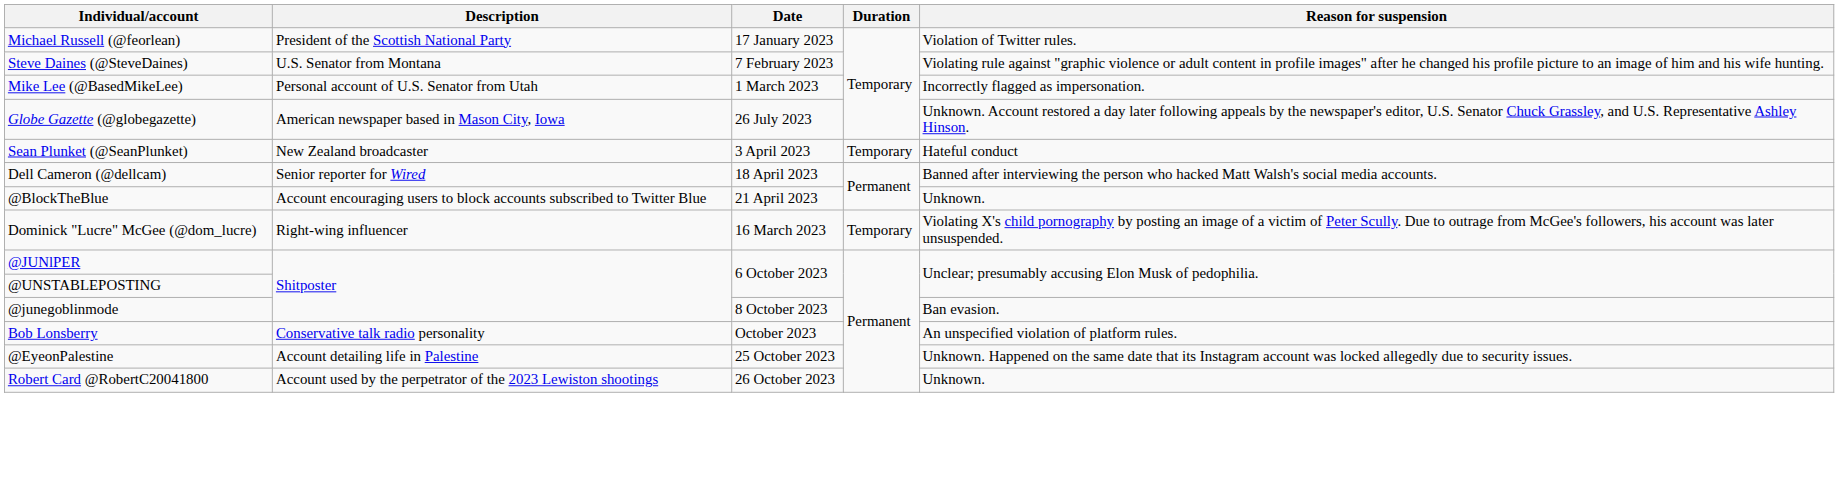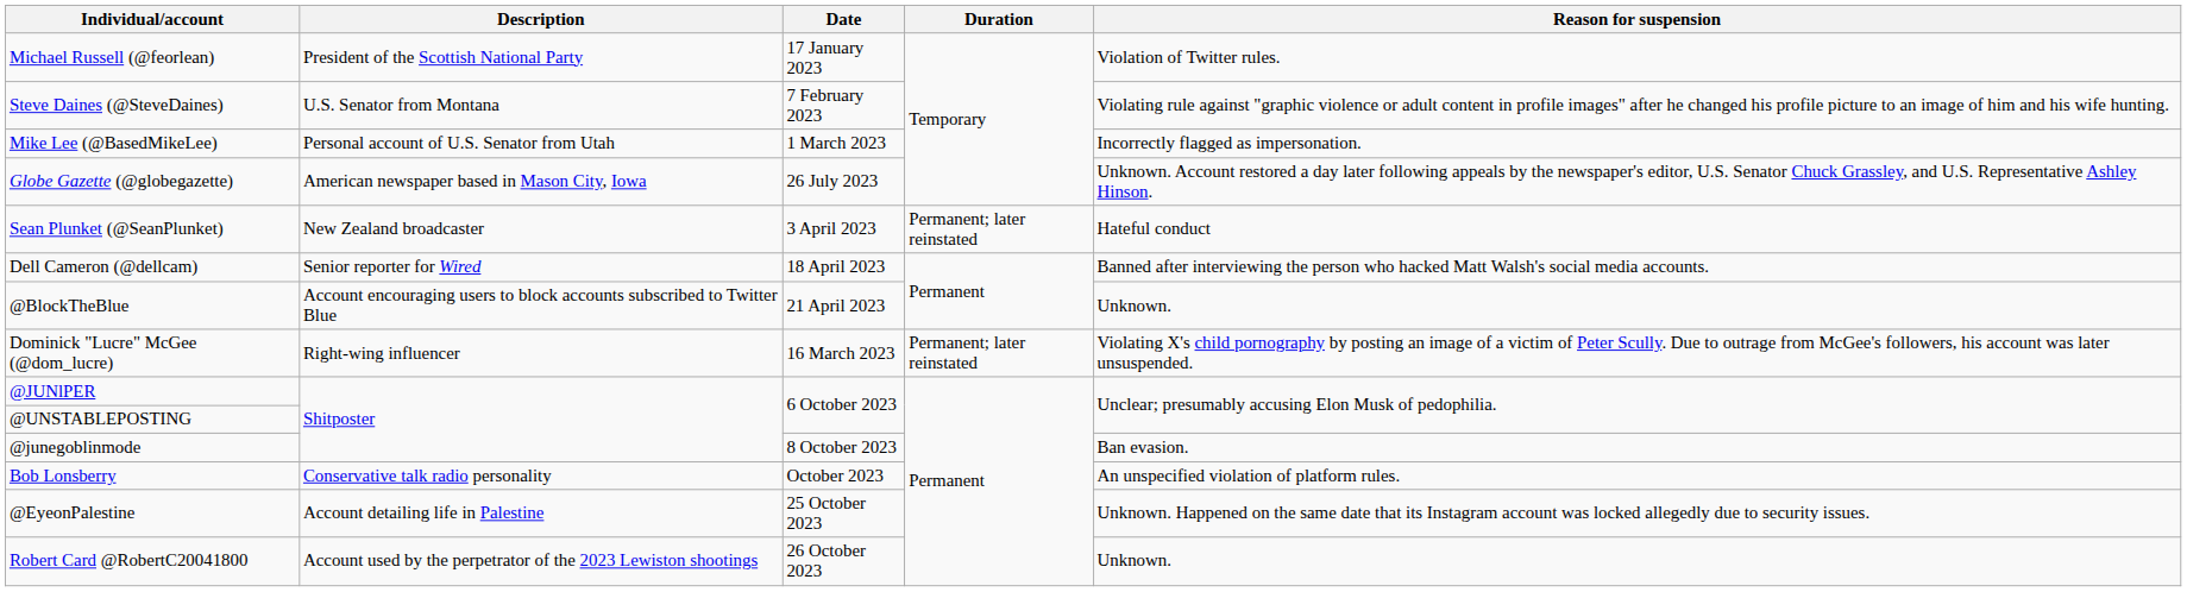 <table class="wikitable sortable sticky-header">
 <tr>
 <th>Individual/account</th>
 <th>Description</th>
 <th>Date</th>
 <th>Duration</th>
 <th style=width:50%>Reason for suspension</th>
 </tr>
 <tr>
 <td><a href='#'>Michael Russell</a> (@feorlean)</td>
 <td>President of the <a href='#'>Scottish National Party</a></td>
 <td>17 January 2023</td>
 <td rowspan="4">Temporary</td>
 <td>Violation of Twitter rules.</td>
 </tr>
 <tr>
 <td><a href='#'>Steve Daines</a> (@SteveDaines)</td>
 <td>U.S. Senator from Montana</td>
 <td>7 February 2023</td>
 <td>Violating rule against "graphic violence or adult content in profile images" after he changed his profile picture to an image of him and his wife hunting.</td>
 </tr>
 <tr>
 <td><a href='#'>Mike Lee</a> (@BasedMikeLee)</td>
 <td>Personal account of U.S. Senator from Utah</td>
 <td>1 March 2023</td>
 <td>Incorrectly flagged as impersonation.</td>
 </tr>
 <tr>
 <td><em><a href='#'>Globe Gazette</a></em> (@globegazette)</td>
 <td>American newspaper based in <a href='#'>Mason City</a>, <a href='#'>Iowa</a></td>
 <td>26 July 2023</td>
 <td>Unknown. Account restored a day later following appeals by the newspaper's editor, U.S. Senator <a href='#'>Chuck Grassley</a>, and U.S. Representative <a href='#'>Ashley Hinson</a>.</td>
 </tr>
 <tr>
 <td><a href='#'>Sean Plunket</a> (@SeanPlunket)</td>
 <td>New Zealand broadcaster</td>
 <td>3 April 2023</td>
-<td>Temporary</td>
+<td>Permanent; later reinstated</td>
 <td>Hateful conduct</td>
 </tr>
 <tr>
 <td>Dell Cameron (@dellcam)</td>
 <td>Senior reporter for <em><a href='#'>Wired</a></em></td>
 <td>18 April 2023</td>
 <td rowspan="2">Permanent</td>
 <td>Banned after interviewing the person who hacked Matt Walsh's social media accounts.</td>
 </tr>
 <tr>
 <td>@BlockTheBlue</td>
 <td>Account encouraging users to block accounts subscribed to Twitter Blue</td>
 <td>21 April 2023</td>
 <td>Unknown.</td>
 </tr>
 <tr>
 <td>Dominick "Lucre" McGee (@dom_lucre)</td>
 <td>Right-wing influencer</td>
 <td>16 March 2023</td>
-<td>Temporary</td>
+<td>Permanent; later reinstated</td>
 <td>Violating X's <a href='#'>child pornography</a> by posting an image of a victim of <a href='#'>Peter Scully</a>. Due to outrage from McGee's followers, his account was later unsuspended.</td>
 </tr>
 <tr>
 <td><a href='#'>@JUNlPER</a></td>
 <td rowspan=3><a href='#'>Shitposter</a></td>
 <td rowspan=2>6 October 2023</td>
 <td rowspan="6">Permanent</td>
 <td rowspan=2>Unclear; presumably accusing Elon Musk of pedophilia.</td>
 </tr>
 <tr>
 <td>@UNSTABLEPOSTING</td>
 </tr>
 <tr>
 <td>@junegoblinmode</td>
 <td>8 October 2023</td>
 <td>Ban evasion.</td>
 </tr>
 <tr>
 <td><a href='#'>Bob Lonsberry</a></td>
 <td><a href='#'>Conservative talk radio</a> personality</td>
 <td>October 2023</td>
 <td>An unspecified violation of platform rules.</td>
 </tr>
 <tr>
 <td>@EyeonPalestine</td>
 <td>Account detailing life in <a href='#'>Palestine</a></td>
 <td>25 October 2023</td>
 <td>Unknown. Happened on the same date that its Instagram account was locked allegedly due to security issues.</td>
 </tr>
 <tr>
 <td><a href='#'>Robert Card</a> @RobertC20041800</td>
 <td>Account used by the perpetrator of the <a href='#'>2023 Lewiston shootings</a></td>
 <td>26 October 2023</td>
 <td>Unknown.</td>
 </tr>
 </table>
